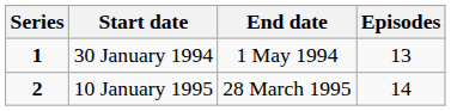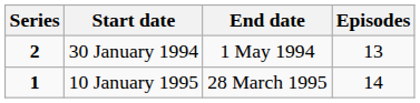 <table class="wikitable" style="text-align:center;">
 <tr>
 <th>Series</th>
 <th>Start date</th>
 <th>End date</th>
 <th>Episodes</th>
 </tr>
 <tr>
-<td><strong>1</strong></td>
+<td><strong>2</strong></td>
 <td>30 January 1994</td>
 <td>1 May 1994</td>
 <td>13</td>
 </tr>
 <tr>
-<td><strong>2</strong></td>
+<td><strong>1</strong></td>
 <td>10 January 1995</td>
 <td>28 March 1995</td>
 <td>14</td>
 </tr>
 </table>
